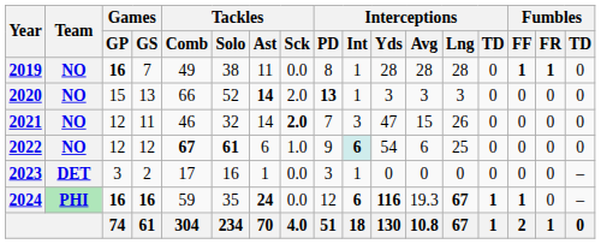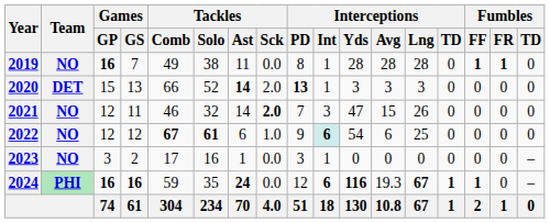 <table class="wikitable" style="text-align: center;">
 <tr>
 <th rowspan="2">Year</th>
 <th rowspan="2">Team</th>
 <th colspan="2">Games</th>
 <th colspan="4">Tackles</th>
 <th colspan="6">Interceptions</th>
 <th colspan="3">Fumbles</th>
 </tr>
 <tr>
 <th>GP</th>
 <th>GS</th>
 <th>Comb</th>
 <th>Solo</th>
 <th>Ast</th>
 <th>Sck</th>
 <th>PD</th>
 <th>Int</th>
 <th>Yds</th>
 <th>Avg</th>
 <th>Lng</th>
 <th>TD</th>
 <th>FF</th>
 <th>FR</th>
 <th>TD</th>
 </tr>
 <tr>
 <th><a href='#'>2019</a></th>
 <th><a href='#'>NO</a></th>
 <td><strong>16</strong></td>
 <td>7</td>
 <td>49</td>
 <td>38</td>
 <td>11</td>
 <td>0.0</td>
 <td>8</td>
 <td>1</td>
 <td>28</td>
 <td>28</td>
 <td>28</td>
 <td>0</td>
 <td><strong>1</strong></td>
 <td><strong>1</strong></td>
 <td>0</td>
 </tr>
 <tr>
 <th><a href='#'>2020</a></th>
-<th><a href='#'>NO</a></th>
+<th><a href='#'>DET</a></th>
 <td>15</td>
 <td>13</td>
 <td>66</td>
 <td>52</td>
 <td><strong>14</strong></td>
 <td>2.0</td>
 <td><strong>13</strong></td>
 <td>1</td>
 <td>3</td>
 <td>3</td>
 <td>3</td>
 <td>0</td>
 <td>0</td>
 <td>0</td>
 <td>0</td>
 </tr>
 <tr>
 <th><a href='#'>2021</a></th>
 <th><a href='#'>NO</a></th>
 <td>12</td>
 <td>11</td>
 <td>46</td>
 <td>32</td>
 <td>14</td>
 <td><strong>2.0</strong></td>
 <td>7</td>
 <td>3</td>
 <td>47</td>
 <td>15</td>
 <td>26</td>
 <td>0</td>
 <td>0</td>
 <td>0</td>
 <td>0</td>
 </tr>
 <tr>
 <th><a href='#'>2022</a></th>
 <th><a href='#'>NO</a></th>
 <td>12</td>
 <td>12</td>
 <td><strong>67</strong></td>
 <td><strong>61</strong></td>
 <td>6</td>
 <td>1.0</td>
 <td>9</td>
 <td style="background:#cfecec;"><strong>6</strong></td>
 <td>54</td>
 <td>6</td>
 <td>25</td>
 <td>0</td>
 <td>0</td>
 <td>0</td>
 <td>0</td>
 </tr>
 <tr>
 <th><a href='#'>2023</a></th>
-<th><a href='#'>DET</a></th>
+<th><a href='#'>NO</a></th>
 <td>3</td>
 <td>2</td>
 <td>17</td>
 <td>16</td>
 <td>1</td>
 <td>0.0</td>
 <td>3</td>
 <td>1</td>
 <td>0</td>
 <td>0</td>
 <td>0</td>
 <td>0</td>
 <td>0</td>
 <td>0</td>
 <td>–</td>
 </tr>
 <tr>
 <th><a href='#'>2024</a></th>
 <th style="background:#afe6ba; width:3em;"><a href='#'>PHI</a></th>
 <td><strong>16</strong></td>
 <td><strong>16</strong></td>
 <td>59</td>
 <td>35</td>
 <td><strong>24</strong></td>
 <td>0.0</td>
 <td>12</td>
 <td><strong>6</strong></td>
 <td><strong>116</strong></td>
 <td>19.3</td>
 <td><strong>67</strong></td>
 <td><strong>1</strong></td>
 <td><strong>1</strong></td>
 <td>0</td>
 <td>–</td>
 </tr>
 <tr>
 <th colspan="2"></th>
 <th>74</th>
 <th>61</th>
 <th>304</th>
 <th>234</th>
 <th>70</th>
 <th>4.0</th>
 <th>51</th>
 <th>18</th>
 <th>130</th>
 <th>10.8</th>
 <th>67</th>
 <th>1</th>
 <th>2</th>
 <th>1</th>
 <th>0</th>
 </tr>
 </table>
